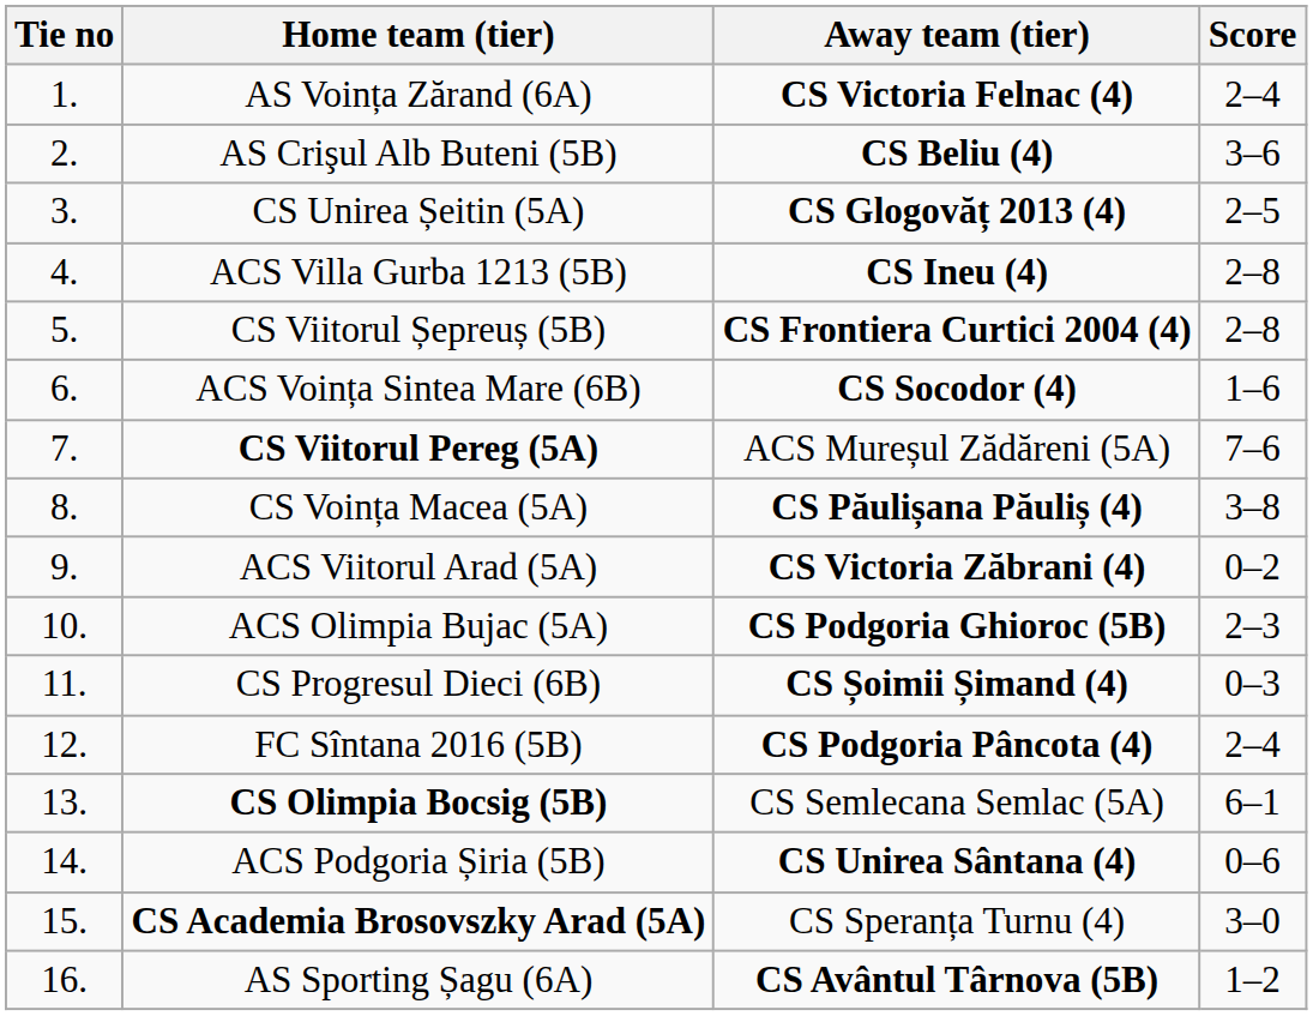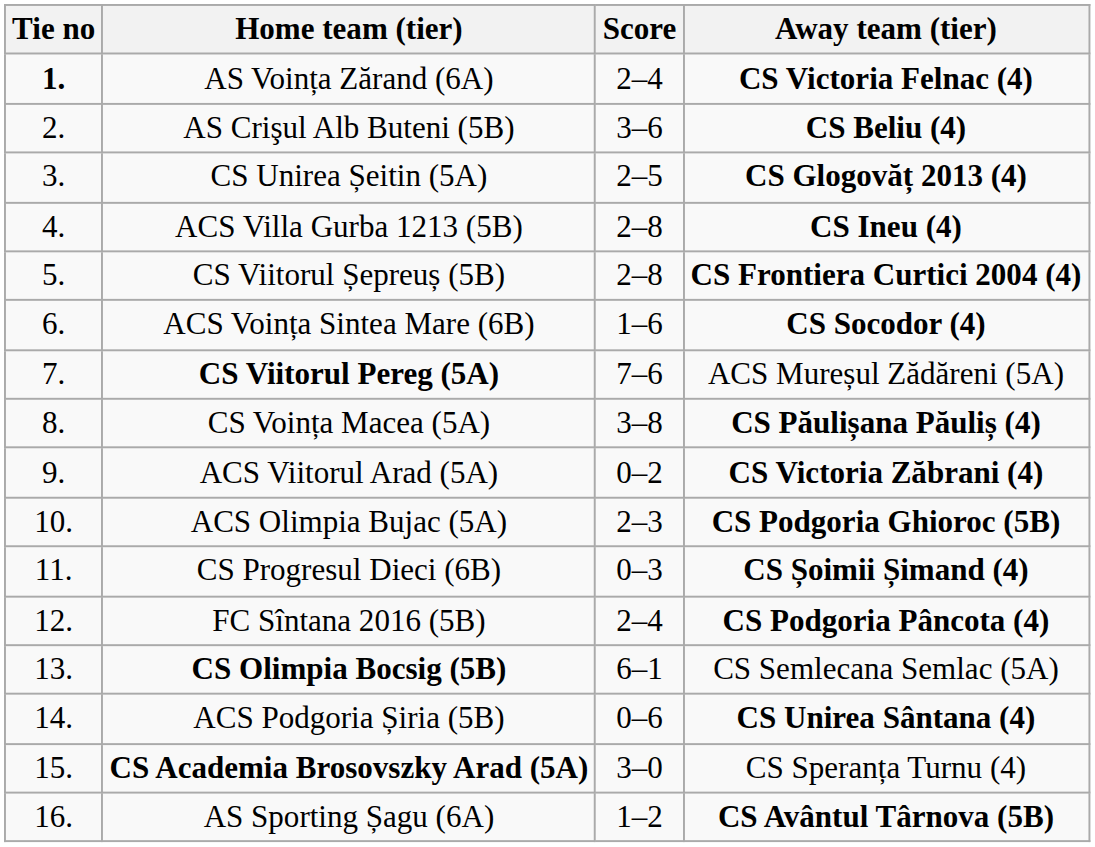 <table class="wikitable" style="text-align: center">
 <tr>
 <th>Tie no</th>
 <th>Home team (tier)</th>
+<th>Score</th>
 <th>Away team (tier)</th>
-<th>Score</th>
 </tr>
 <tr>
-<td>1.</td>
+<td><strong>1.</strong></td>
 <td>AS Voința Zărand (6A)</td>
+<td>2–4</td>
 <td><strong>CS Victoria Felnac (4)</strong></td>
-<td>2–4</td>
 </tr>
 <tr>
 <td>2.</td>
 <td>AS Crişul Alb Buteni (5B)</td>
+<td>3–6</td>
 <td><strong>CS Beliu (4)</strong></td>
-<td>3–6</td>
 </tr>
 <tr>
 <td>3.</td>
 <td>CS Unirea Șeitin (5A)</td>
+<td>2–5</td>
 <td><strong>CS Glogovăț 2013 (4)</strong></td>
-<td>2–5</td>
 </tr>
 <tr>
 <td>4.</td>
 <td>ACS Villa Gurba 1213 (5B)</td>
+<td>2–8</td>
 <td><strong>CS Ineu (4)</strong></td>
-<td>2–8</td>
 </tr>
 <tr>
 <td>5.</td>
 <td>CS Viitorul Șepreuș (5B)</td>
+<td>2–8</td>
 <td><strong>CS Frontiera Curtici 2004 (4)</strong></td>
-<td>2–8</td>
 </tr>
 <tr>
 <td>6.</td>
 <td>ACS Voința Sintea Mare (6B)</td>
+<td>1–6</td>
 <td><strong>CS Socodor (4)</strong></td>
-<td>1–6</td>
 </tr>
 <tr>
 <td>7.</td>
 <td><strong>CS Viitorul Pereg (5A)</strong></td>
+<td>7–6</td>
 <td>ACS Mureșul Zădăreni (5A)</td>
-<td>7–6</td>
 </tr>
 <tr>
 <td>8.</td>
 <td>CS Voința Macea (5A)</td>
+<td>3–8</td>
 <td><strong>CS Păulișana Păuliș (4)</strong></td>
-<td>3–8</td>
 </tr>
 <tr>
 <td>9.</td>
 <td>ACS Viitorul Arad (5A)</td>
+<td>0–2</td>
 <td><strong>CS Victoria Zăbrani (4)</strong></td>
-<td>0–2</td>
 </tr>
 <tr>
 <td>10.</td>
 <td>ACS Olimpia Bujac (5A)</td>
+<td>2–3</td>
 <td><strong>CS Podgoria Ghioroc (5B)</strong></td>
-<td>2–3</td>
 </tr>
 <tr>
 <td>11.</td>
 <td>CS Progresul Dieci (6B)</td>
+<td>0–3</td>
 <td><strong>CS Șoimii Șimand (4)</strong></td>
-<td>0–3</td>
 </tr>
 <tr>
 <td>12.</td>
 <td>FC Sîntana 2016 (5B)</td>
+<td>2–4</td>
 <td><strong>CS Podgoria Pâncota (4)</strong></td>
-<td>2–4</td>
 </tr>
 <tr>
 <td>13.</td>
 <td><strong>CS Olimpia Bocsig (5B)</strong></td>
+<td>6–1</td>
 <td>CS Semlecana Semlac (5A)</td>
-<td>6–1</td>
 </tr>
 <tr>
 <td>14.</td>
 <td>ACS Podgoria Șiria (5B)</td>
+<td>0–6</td>
 <td><strong>CS Unirea Sântana (4)</strong></td>
-<td>0–6</td>
 </tr>
 <tr>
 <td>15.</td>
 <td><strong>CS Academia Brosovszky Arad (5A)</strong></td>
+<td>3–0</td>
 <td>CS Speranța Turnu (4)</td>
-<td>3–0</td>
 </tr>
 <tr>
 <td>16.</td>
 <td>AS Sporting Șagu (6A)</td>
+<td>1–2</td>
 <td><strong>CS Avântul Târnova (5B)</strong></td>
-<td>1–2</td>
 </tr>
 </table>
